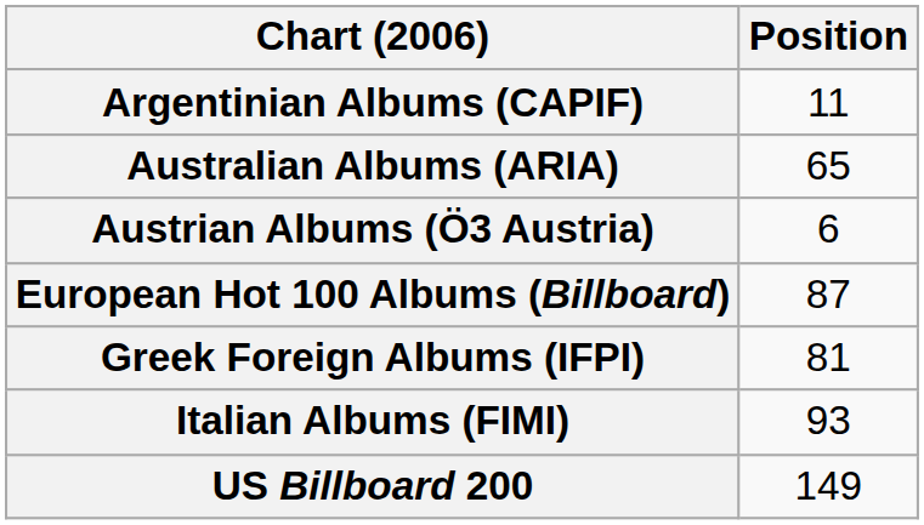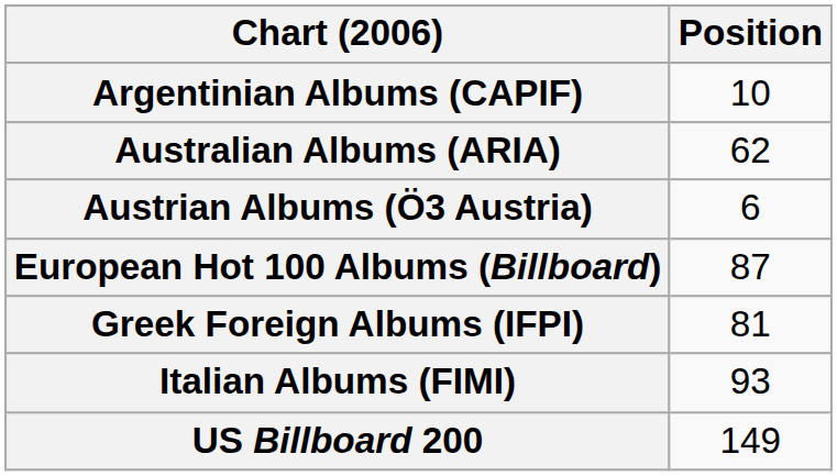 <table class="wikitable sortable plainrowheaders" style="text-align:center">
 <tr>
 <th scope="col">Chart (2006)</th>
 <th scope="col">Position</th>
 </tr>
 <tr>
 <th scope="row">Argentinian Albums (CAPIF)</th>
-<td>11</td>
+<td>10</td>
 </tr>
 <tr>
 <th scope="row">Australian Albums (ARIA)</th>
-<td>65</td>
+<td>62</td>
 </tr>
 <tr>
 <th scope="row">Austrian Albums (Ö3 Austria)</th>
 <td>6</td>
 </tr>
 <tr>
 <th scope="row">European Hot 100 Albums (<em>Billboard</em>)</th>
 <td>87</td>
 </tr>
 <tr>
 <th scope="row">Greek Foreign Albums (IFPI)</th>
 <td>81</td>
 </tr>
 <tr>
 <th scope="row">Italian Albums (FIMI)</th>
 <td>93</td>
 </tr>
 <tr>
 <th scope="row">US <em>Billboard</em> 200</th>
 <td>149</td>
 </tr>
 </table>
